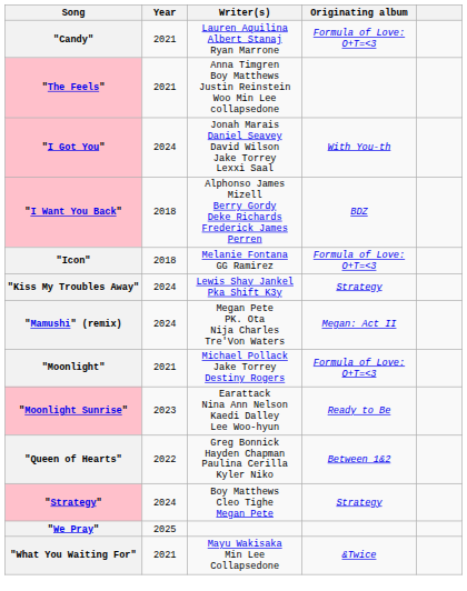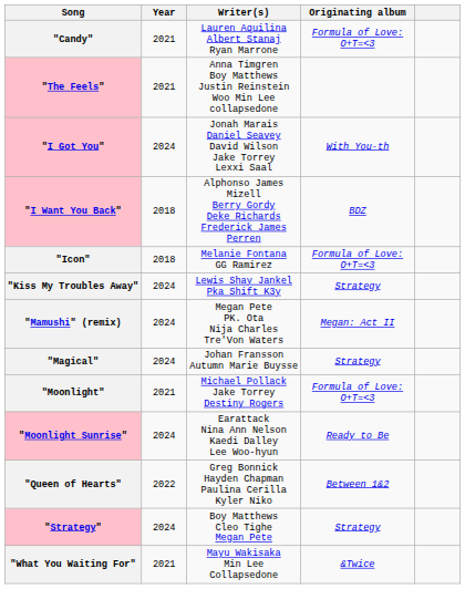 <table class="wikitable sortable plainrowheaders" style="text-align:center; width:100%">
 <tr>
 <th style="width:30%;">Song</th>
 <th style="width:10%;">Year</th>
 <th style="width:25%;">Writer(s)</th>
 <th style="width:25%;">Originating album</th>
 <th style="width:10%;" class="unsortable"></th>
 </tr>
 <tr>
 <th scope=row>"Candy"</th>
 <td>2021</td>
 <td><a href='#'>Lauren Aquilina</a><br><a href='#'>Albert Stanaj</a><br>Ryan Marrone</td>
 <td><em><a href='#'>Formula of Love: O+T=<3</a></em></td>
 <td></td>
 </tr>
 <tr>
 <th scope=row style="background-color:pink">"<a href='#'>The Feels</a>"</th>
 <td>2021</td>
 <td>Anna Timgren<br>Boy Matthews<br>Justin Reinstein<br>Woo Min Lee collapsedone</td>
 <td></td>
 <td></td>
 </tr>
 <tr>
 <th scope=row style="background-color:pink">"<a href='#'>I Got You</a>"</th>
 <td>2024</td>
 <td>Jonah Marais<br><a href='#'>Daniel Seavey</a><br>David Wilson<br>Jake Torrey<br>Lexxi Saal</td>
 <td><em><a href='#'>With You-th</a></em></td>
 <td></td>
 </tr>
 <tr>
 <th scope=row style="background-color:pink">"<a href='#'>I Want You Back</a>"</th>
 <td>2018</td>
 <td>Alphonso James Mizell<br><a href='#'>Berry Gordy</a><br><a href='#'>Deke Richards</a><br><a href='#'>Frederick James Perren</a></td>
 <td><em><a href='#'>BDZ</a></em></td>
 <td></td>
 </tr>
 <tr>
 <th scope=row>"Icon"</th>
 <td>2018</td>
 <td><a href='#'>Melanie Fontana</a><br>GG Ramirez</td>
 <td><em><a href='#'>Formula of Love: O+T=<3</a></em></td>
 <td></td>
 </tr>
 <tr>
 <th scope=row>"Kiss My Troubles Away"</th>
 <td>2024</td>
 <td><a href='#'>Lewis Shay Jankel Pka Shift K3y</a></td>
 <td><em><a href='#'>Strategy</a></em></td>
 <td></td>
 </tr>
 <tr>
 <th scope=row>"<a href='#'>Mamushi</a>" (remix)</th>
 <td>2024</td>
 <td>Megan Pete<br>PK. Ota<br>Nija Charles<br>Tre'Von Waters</td>
 <td><em><a href='#'>Megan: Act II</a></em></td>
 <td></td>
 </tr>
 <tr>
+<th scope=row>"Magical"</th>
+<td>2024</td>
+<td>Johan Fransson<br>Autumn Marie Buysse</td>
+<td><em><a href='#'>Strategy</a></em></td>
+<td></td>
+</tr>
+<tr>
 <th scope=row>"Moonlight"</th>
 <td>2021</td>
 <td><a href='#'>Michael Pollack</a><br>Jake Torrey<br><a href='#'>Destiny Rogers</a></td>
 <td><em><a href='#'>Formula of Love: O+T=<3</a></em></td>
 <td></td>
 </tr>
 <tr>
 <th scope=row style="background-color:pink">"<a href='#'>Moonlight Sunrise</a>"</th>
-<td>2023</td>
+<td>2024</td>
 <td>Earattack<br>Nina Ann Nelson<br>Kaedi Dalley<br>Lee Woo-hyun</td>
 <td><em><a href='#'>Ready to Be</a></em></td>
 <td></td>
 </tr>
 <tr>
 <th scope=row>"Queen of Hearts"</th>
 <td>2022</td>
 <td>Greg Bonnick<br>Hayden Chapman<br>Paulina Cerilla<br>Kyler Niko</td>
 <td><em><a href='#'>Between 1&2</a></em></td>
 <td></td>
 </tr>
 <tr>
 <th scope=row style="background-color:pink">"<a href='#'>Strategy</a>"</th>
 <td>2024</td>
 <td>Boy Matthews<br>Cleo Tighe<br><a href='#'>Megan Pete</a></td>
 <td><em><a href='#'>Strategy</a></em></td>
 <td></td>
 </tr>
 <tr>
-<th scope=row>"<a href='#'>We Pray</a>"<br></th>
-<td>2025</td>
-<td></td>
-<td></td>
-<td></td>
-</tr>
-<tr>
 <th scope=row>"What You Waiting For"</th>
 <td>2021</td>
 <td><a href='#'>Mayu Wakisaka</a><br>Min Lee Collapsedone</td>
 <td><em><a href='#'>&Twice</a></em></td>
 <td></td>
 </tr>
 </table>
